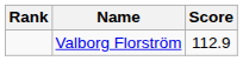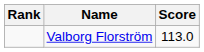 <table class="wikitable" style="text-align:center">
 <tr>
 <th>Rank</th>
 <th>Name</th>
 <th>Score</th>
 </tr>
 <tr>
 <td></td>
 <td align=left><a href='#'>Valborg Florström</a></td>
-<td>112.9</td>
+<td>113.0</td>
 </tr>
 </table>
